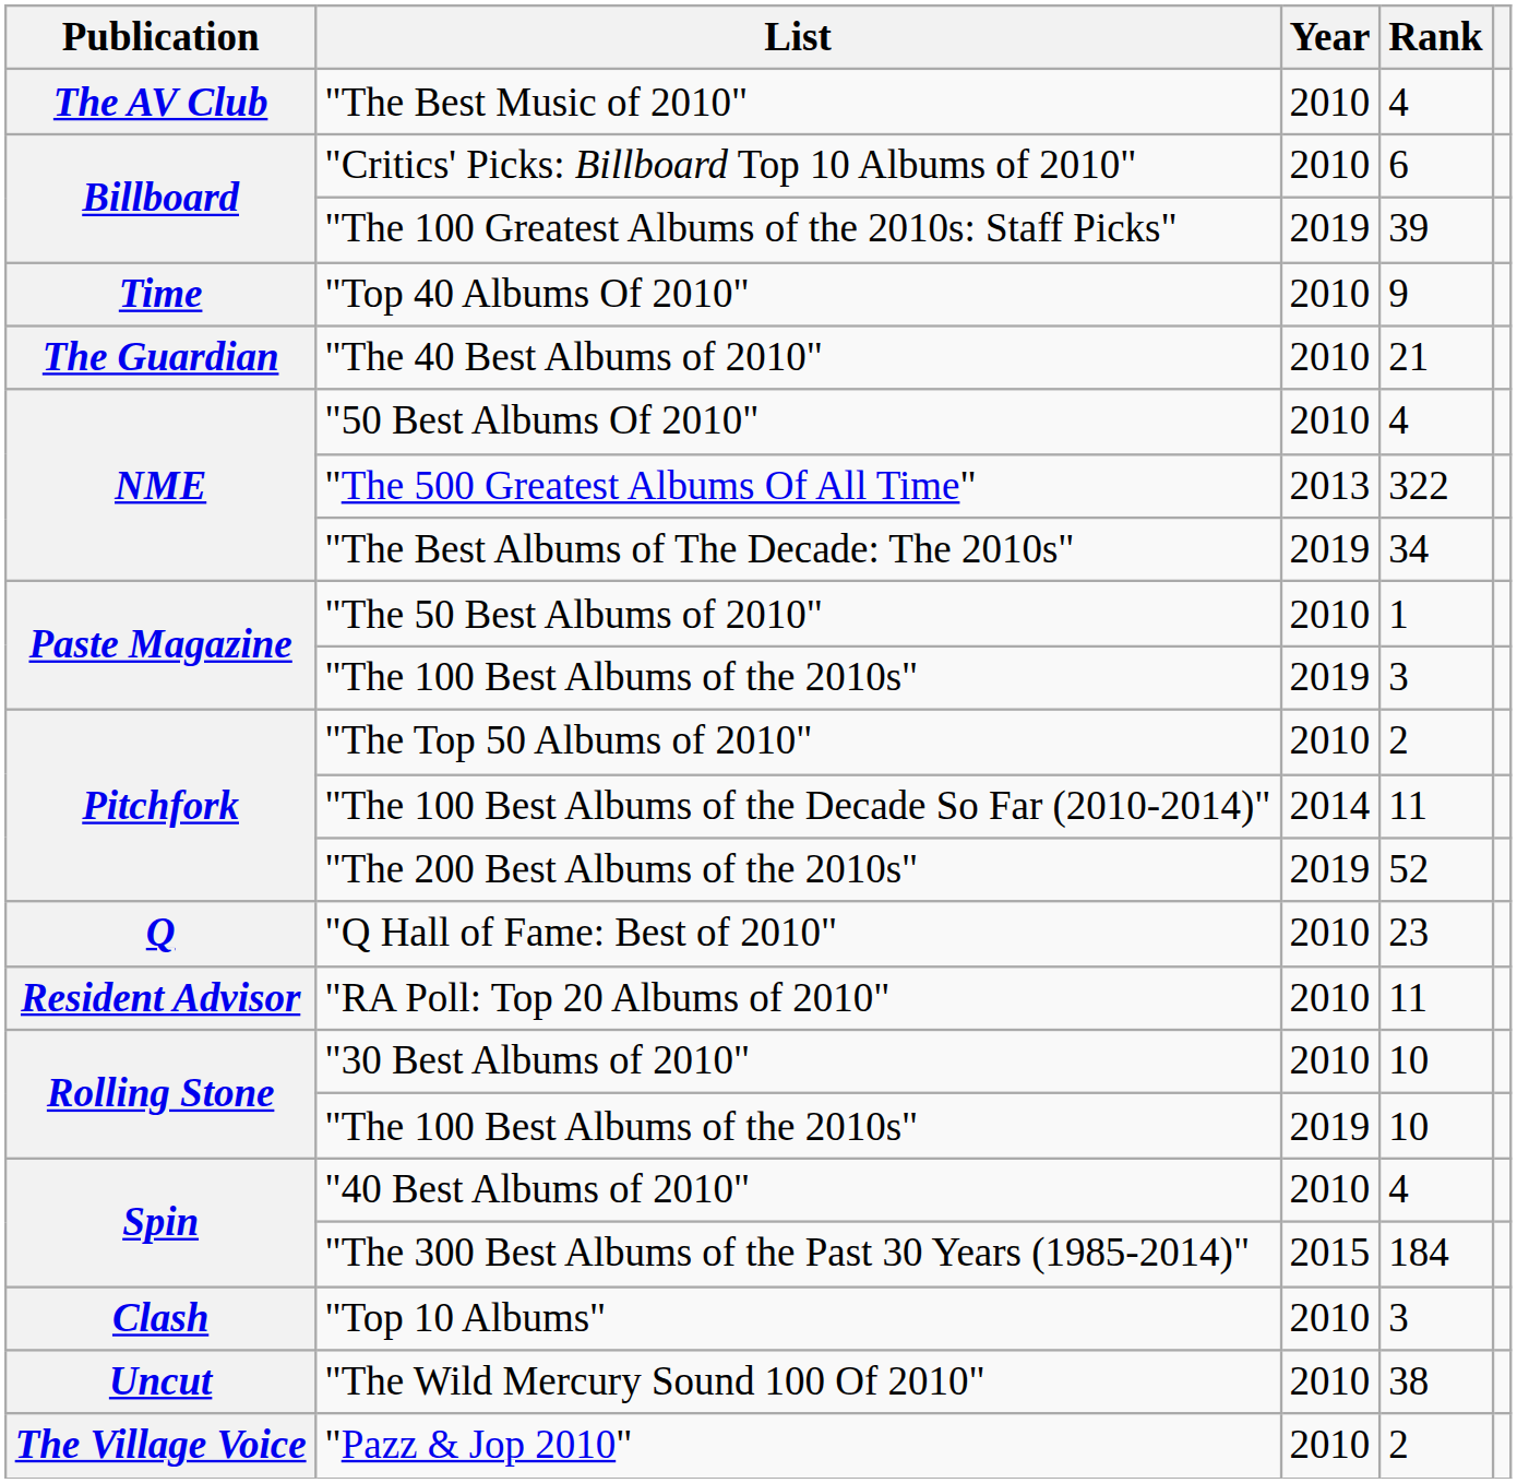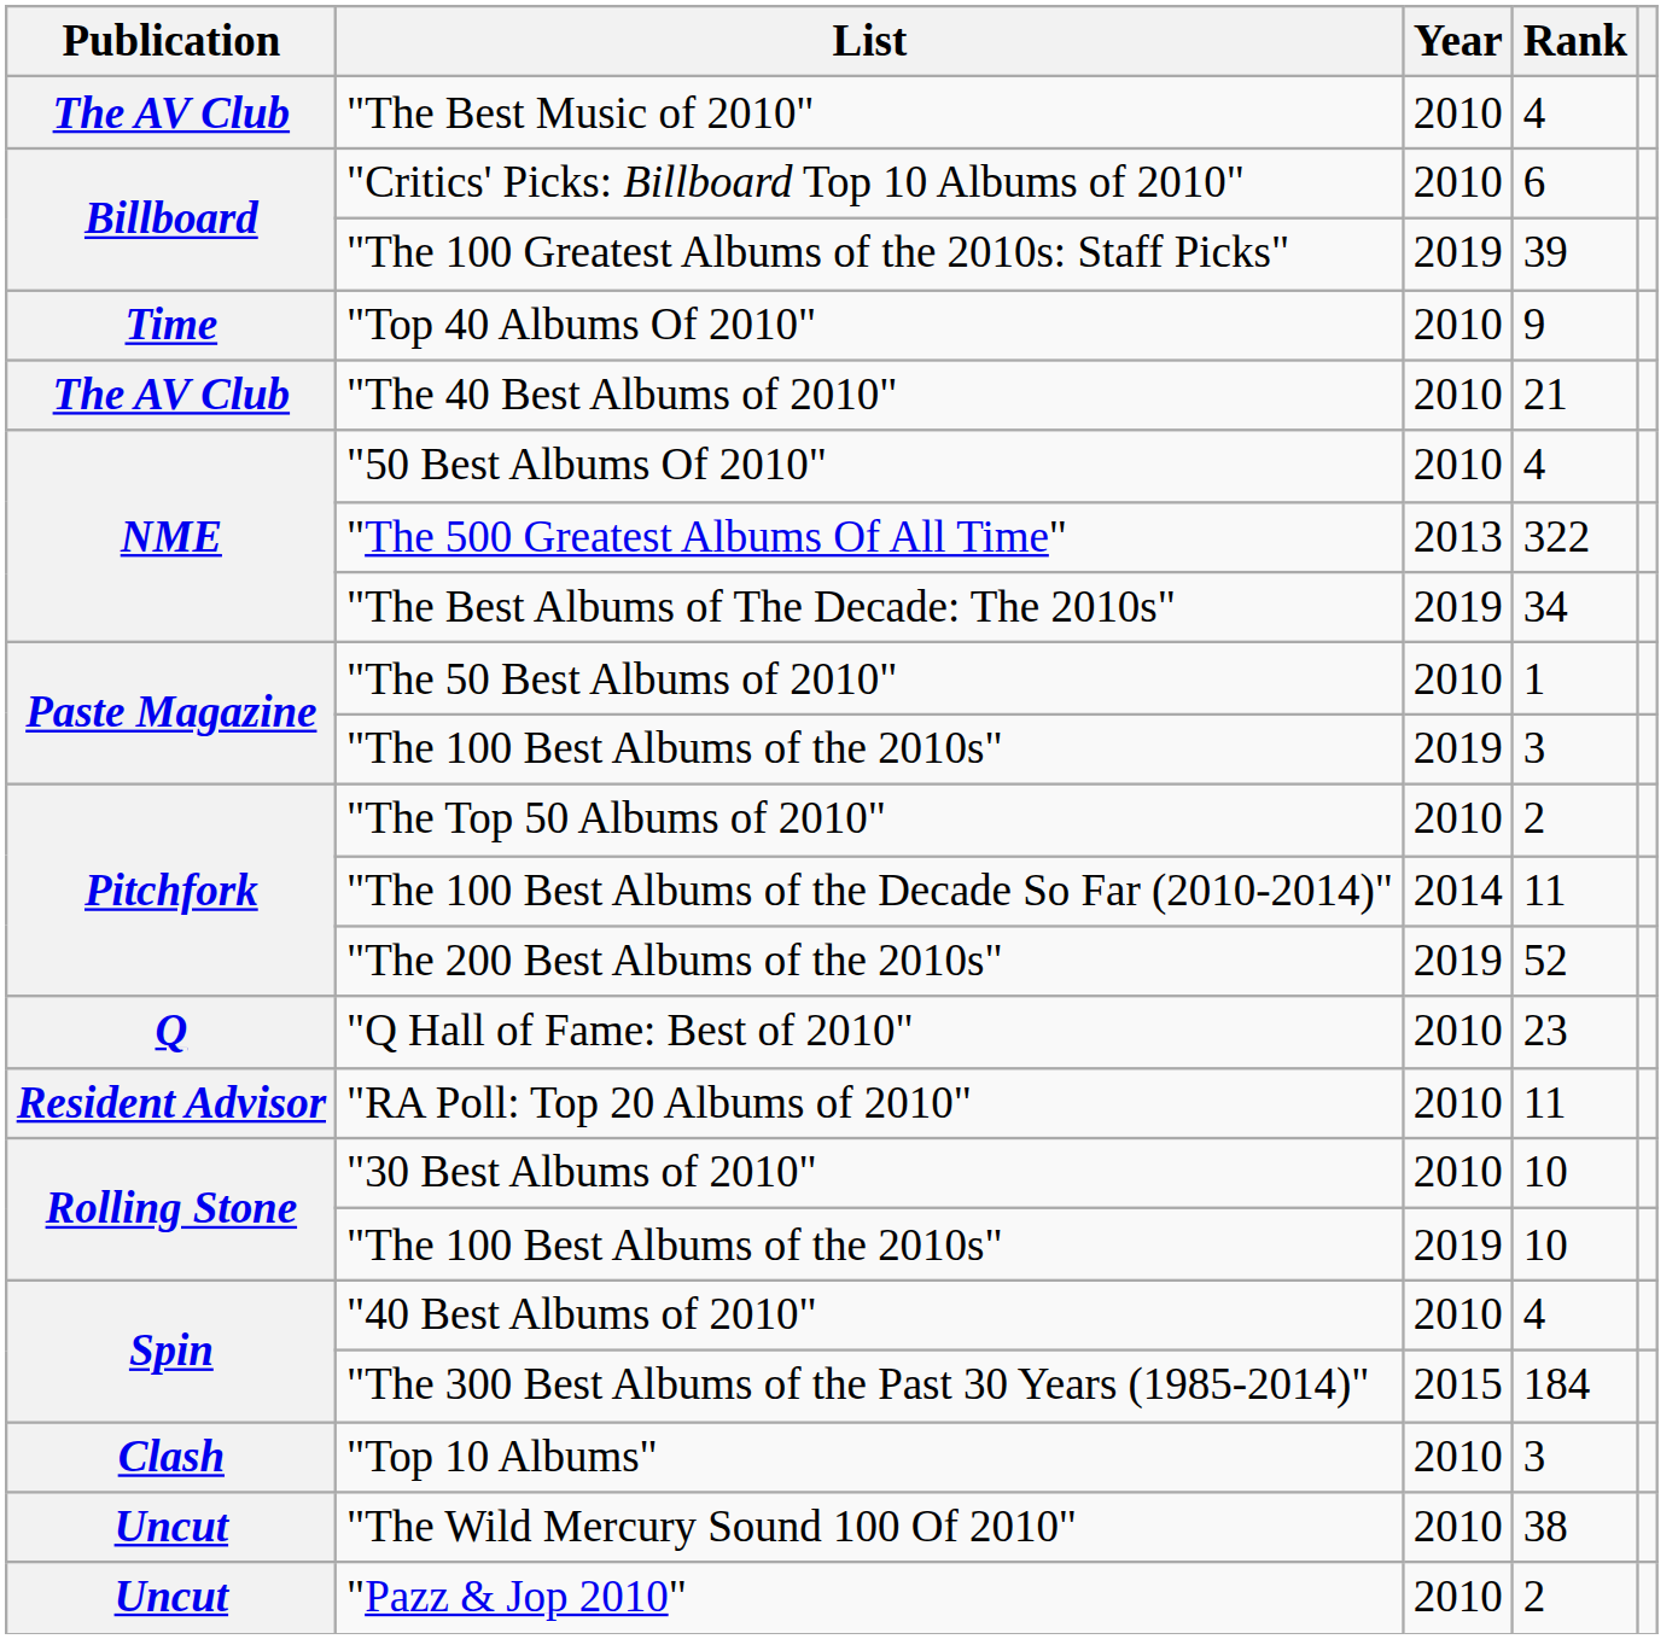 <table class="wikitable sortable plainrowheaders" style="border:none; margin:0;">
 <tr>
 <th scope="col">Publication</th>
 <th scope="col" class="unsortable">List</th>
 <th scope="col" data-sort-type="number">Year</th>
 <th scope="col" data-sort-type="number">Rank</th>
 <th scope="col" class="unsortable"></th>
 </tr>
 <tr>
 <th scope="row"><em><a href='#'>The AV Club</a></em></th>
 <td>"The Best Music of 2010"</td>
 <td>2010</td>
 <td>4</td>
 <td></td>
 </tr>
 <tr>
 <th scope="row" rowspan="2"><em><a href='#'>Billboard</a></em></th>
 <td>"Critics' Picks: <em>Billboard</em> Top 10 Albums of 2010"</td>
 <td>2010</td>
 <td>6</td>
 <td></td>
 </tr>
 <tr>
 <td>"The 100 Greatest Albums of the 2010s: Staff Picks"</td>
 <td>2019</td>
 <td>39</td>
 <td></td>
 </tr>
 <tr>
 <th scope="row"><em><a href='#'>Time</a></em></th>
 <td>"Top 40 Albums Of 2010"</td>
 <td>2010</td>
 <td>9</td>
 <td></td>
 </tr>
 <tr>
-<th scope="row"><em><a href='#'>The Guardian</a></em></th>
+<th scope="row"><em><a href='#'>The AV Club</a></em></th>
 <td>"The 40 Best Albums of 2010"</td>
 <td>2010</td>
 <td>21</td>
 <td></td>
 </tr>
 <tr>
 <th scope="row" rowspan="3"><em><a href='#'>NME</a></em></th>
 <td>"50 Best Albums Of 2010"</td>
 <td>2010</td>
 <td>4</td>
 <td></td>
 </tr>
 <tr>
 <td>"<a href='#'>The 500 Greatest Albums Of All Time</a>"</td>
 <td>2013</td>
 <td>322</td>
 <td></td>
 </tr>
 <tr>
 <td>"The Best Albums of The Decade: The 2010s"</td>
 <td>2019</td>
 <td>34</td>
 <td></td>
 </tr>
 <tr>
 <th scope="row" rowspan="2"><em><a href='#'>Paste Magazine</a></em></th>
 <td>"The 50 Best Albums of 2010"</td>
 <td>2010</td>
 <td>1</td>
 <td></td>
 </tr>
 <tr>
 <td>"The 100 Best Albums of the 2010s"</td>
 <td>2019</td>
 <td>3</td>
 <td></td>
 </tr>
 <tr>
 <th scope="row" rowspan="3"><em><a href='#'>Pitchfork</a></em></th>
 <td>"The Top 50 Albums of 2010"</td>
 <td>2010</td>
 <td>2</td>
 <td></td>
 </tr>
 <tr>
 <td>"The 100 Best Albums of the Decade So Far (2010-2014)"</td>
 <td>2014</td>
 <td>11</td>
 <td></td>
 </tr>
 <tr>
 <td>"The 200 Best Albums of the 2010s"</td>
 <td>2019</td>
 <td>52</td>
 <td></td>
 </tr>
 <tr>
 <th scope="row"><em><a href='#'>Q</a></em></th>
 <td>"Q Hall of Fame: Best of 2010"</td>
 <td>2010</td>
 <td>23</td>
 <td></td>
 </tr>
 <tr>
 <th scope="row"><em><a href='#'>Resident Advisor</a></em></th>
 <td>"RA Poll: Top 20 Albums of 2010"</td>
 <td>2010</td>
 <td>11</td>
 <td></td>
 </tr>
 <tr>
 <th scope="row" rowspan="2"><em><a href='#'>Rolling Stone</a></em></th>
 <td>"30 Best Albums of 2010"</td>
 <td>2010</td>
 <td>10</td>
 <td></td>
 </tr>
 <tr>
 <td>"The 100 Best Albums of the 2010s"</td>
 <td>2019</td>
 <td>10</td>
 <td></td>
 </tr>
 <tr>
 <th scope="row" rowspan="2"><em><a href='#'>Spin</a></em></th>
 <td>"40 Best Albums of 2010"</td>
 <td>2010</td>
 <td>4</td>
 <td></td>
 </tr>
 <tr>
 <td>"The 300 Best Albums of the Past 30 Years (1985-2014)"</td>
 <td>2015</td>
 <td>184</td>
 <td></td>
 </tr>
 <tr>
 <th scope="row"><em><a href='#'>Clash</a></em></th>
 <td>"Top 10 Albums"</td>
 <td>2010</td>
 <td>3</td>
 <td></td>
 </tr>
 <tr>
 <th scope="row"><em><a href='#'>Uncut</a></em></th>
 <td>"The Wild Mercury Sound 100 Of 2010"</td>
 <td>2010</td>
 <td>38</td>
 <td></td>
 </tr>
 <tr>
-<th scope="row"><em><a href='#'>The Village Voice</a></em></th>
+<th scope="row"><em><a href='#'>Uncut</a></em></th>
 <td>"<a href='#'>Pazz & Jop 2010</a>"</td>
 <td>2010</td>
 <td>2</td>
 <td></td>
 </tr>
 </table>
